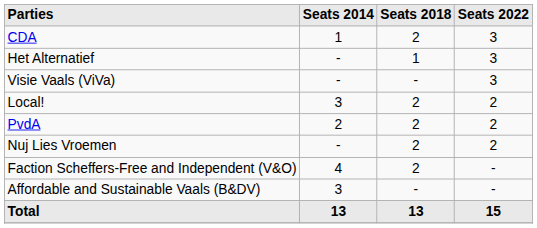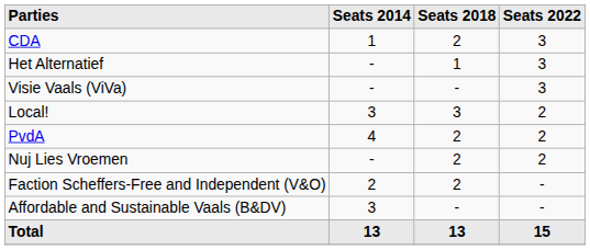 <table class="wikitable" style="text-align:center;">
 <tr>
 <th style="background-color:#E9E9E9;text-align:left;vertical-align:top;">Parties</th>
 <th style="background-color:#E9E9E9;text-align:right;vertical-align:top;">Seats 2014</th>
 <th style="background-color:#E9E9E9;text-align:right;vertical-align:top;">Seats 2018</th>
 <th style="background-color:#E9E9E9;text-align:right;vertical-align:top;">Seats 2022</th>
 </tr>
 <tr>
 <td style="text-align:left;"><a href='#'>CDA</a></td>
 <td>1</td>
 <td>2</td>
 <td>3</td>
 </tr>
 <tr>
 <td style="text-align:left;">Het Alternatief</td>
 <td>-</td>
 <td>1</td>
 <td>3</td>
 </tr>
 <tr>
 <td style="text-align:left;">Visie Vaals (ViVa)</td>
 <td>-</td>
 <td>-</td>
 <td>3</td>
 </tr>
 <tr>
 <td style="text-align:left;">Local!</td>
 <td>3</td>
-<td>2</td>
+<td>3</td>
 <td>2</td>
 </tr>
 <tr>
 <td style="text-align:left;"><a href='#'>PvdA</a></td>
-<td>2</td>
+<td>4</td>
 <td>2</td>
 <td>2</td>
 </tr>
 <tr>
 <td style="text-align:left;">Nuj Lies Vroemen</td>
 <td>-</td>
 <td>2</td>
 <td>2</td>
 </tr>
 <tr>
 <td style="text-align:left;">Faction Scheffers-Free and Independent (V&O)</td>
-<td>4</td>
+<td>2</td>
 <td>2</td>
 <td>-</td>
 </tr>
 <tr>
 <td style="text-align:left;">Affordable and Sustainable Vaals (B&DV)</td>
 <td>3</td>
 <td>-</td>
 <td>-</td>
 </tr>
 <tr>
 <th style="text-align:left;background-color:#E9E9E9">Total</th>
 <th style="background-color:#E9E9E9">13</th>
 <th style="background-color:#E9E9E9">13</th>
 <th style="background-color:#E9E9E9">15</th>
 </tr>
 <tr>
 </tr>
 <tr>
 </tr>
 </table>
